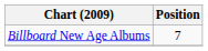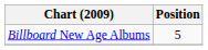 <table class="wikitable sortable">
 <tr>
 <th>Chart (2009)</th>
 <th>Position</th>
 </tr>
 <tr>
 <td><a href='#'><em>Billboard</em> New Age Albums</a></td>
-<td style="text-align:center;">7</td>
+<td style="text-align:center;">5</td>
 </tr>
 <tr>
 </tr>
 </table>
